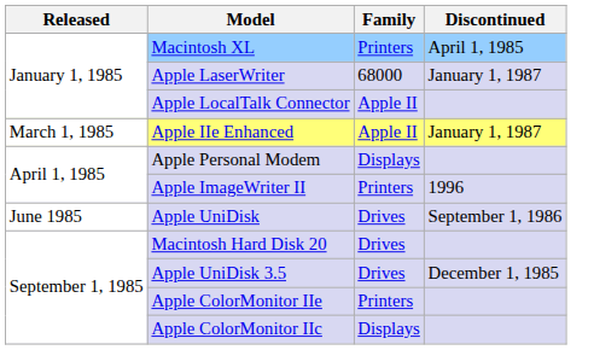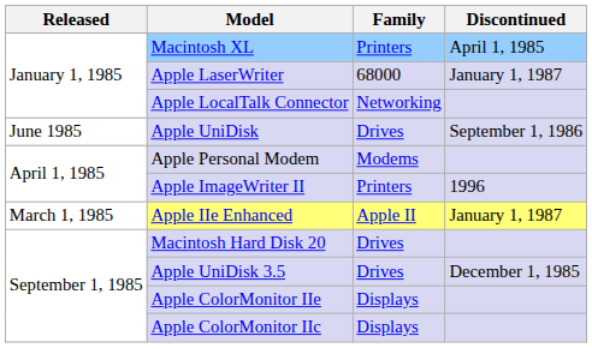 <table class="wikitable">
 <tr>
 <th>Released</th>
 <th>Model</th>
 <th>Family</th>
 <th>Discontinued</th>
 </tr>
 <tr bgcolor=#95CEFE>
 <td bgcolor=#FFF rowspan=3>January 1, 1985</td>
 <td><a href='#'>Macintosh XL</a></td>
 <td><a href='#'>Printers</a></td>
 <td>April 1, 1985</td>
 </tr>
 <tr bgcolor=#D8D8F2>
 <td><a href='#'>Apple LaserWriter</a></td>
 <td>68000</td>
 <td>January 1, 1987</td>
 </tr>
 <tr bgcolor=#D8D8F2>
 <td><a href='#'>Apple LocalTalk Connector</a></td>
-<td><a href='#'>Apple II</a></td>
+<td><a href='#'>Networking</a></td>
 <td></td>
 </tr>
-<tr bgcolor=#FFFF79>
-<td bgcolor=#FFF>March 1, 1985</td>
-<td><a href='#'>Apple IIe Enhanced</a></td>
-<td><a href='#'>Apple II</a></td>
-<td>January 1, 1987</td>
+<tr bgcolor=#D8D8F2>
+<td bgcolor=#FFF>June 1985</td>
+<td><a href='#'>Apple UniDisk</a></td>
+<td><a href='#'>Drives</a></td>
+<td>September 1, 1986</td>
 </tr>
 <tr bgcolor=#D8D8F2>
 <td bgcolor=#FFF rowspan=2>April 1, 1985</td>
 <td>Apple Personal Modem</td>
-<td><a href='#'>Displays</a></td>
+<td><a href='#'>Modems</a></td>
 <td></td>
 </tr>
 <tr bgcolor=#D8D8F2>
 <td><a href='#'>Apple ImageWriter II</a></td>
 <td><a href='#'>Printers</a></td>
 <td>1996</td>
 </tr>
-<tr bgcolor=#D8D8F2>
-<td bgcolor=#FFF>June 1985</td>
-<td><a href='#'>Apple UniDisk</a></td>
-<td><a href='#'>Drives</a></td>
-<td>September 1, 1986</td>
+<tr bgcolor=#FFFF79>
+<td bgcolor=#FFF>March 1, 1985</td>
+<td><a href='#'>Apple IIe Enhanced</a></td>
+<td><a href='#'>Apple II</a></td>
+<td>January 1, 1987</td>
 </tr>
 <tr bgcolor=#D8D8F2>
 <td bgcolor=#FFF rowspan=4>September 1, 1985</td>
 <td><a href='#'>Macintosh Hard Disk 20</a></td>
 <td><a href='#'>Drives</a></td>
 <td></td>
 </tr>
 <tr bgcolor=#D8D8F2>
 <td><a href='#'>Apple UniDisk 3.5</a></td>
 <td><a href='#'>Drives</a></td>
 <td>December 1, 1985</td>
 </tr>
 <tr bgcolor=#D8D8F2>
 <td><a href='#'>Apple ColorMonitor IIe</a></td>
-<td><a href='#'>Printers</a></td>
+<td><a href='#'>Displays</a></td>
 <td></td>
 </tr>
 <tr bgcolor=#D8D8F2>
 <td><a href='#'>Apple ColorMonitor IIc</a></td>
 <td><a href='#'>Displays</a></td>
 <td></td>
 </tr>
 </table>
